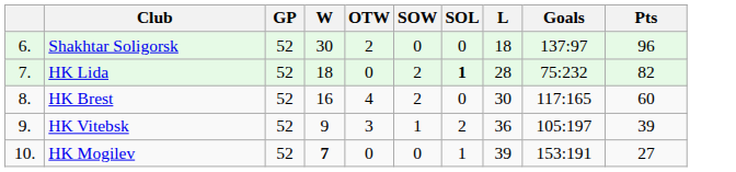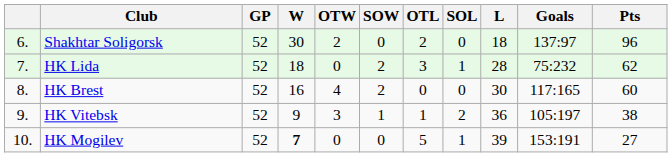 <table class="wikitable" style="text-align: center">
 <tr>
 <th width="30"></th>
 <th width="200">Club</th>
 <th width="30">GP</th>
 <th width="30">W</th>
 <th width="30">OTW</th>
 <th width="30">SOW</th>
+<th width="30">OTL</th>
 <th width="30">SOL</th>
 <th width="30">L</th>
 <th width="70">Goals</th>
 <th width="70">Pts</th>
 </tr>
 <tr bgcolor="#e6fae6">
 <td>6.</td>
 <td align="left"> <a href='#'>Shakhtar Soligorsk</a></td>
 <td>52</td>
 <td>30</td>
 <td>2</td>
 <td>0</td>
+<td>2</td>
 <td>0</td>
 <td>18</td>
 <td>137:97</td>
 <td>96</td>
 </tr>
 <tr bgcolor="#e6fae6">
 <td>7.</td>
 <td align="left"> <a href='#'>HK Lida</a></td>
 <td>52</td>
 <td>18</td>
 <td>0</td>
 <td>2</td>
-<td><strong>1</strong></td>
+<td>3</td>
+<td>1</td>
 <td>28</td>
 <td>75:232</td>
-<td>82</td>
+<td>62</td>
 </tr>
 <tr>
 <td>8.</td>
 <td align="left"> <a href='#'>HK Brest</a></td>
 <td>52</td>
 <td>16</td>
 <td>4</td>
 <td>2</td>
+<td>0</td>
 <td>0</td>
 <td>30</td>
 <td>117:165</td>
 <td>60</td>
 </tr>
 <tr>
 <td>9.</td>
 <td align="left"> <a href='#'>HK Vitebsk</a></td>
 <td>52</td>
 <td>9</td>
 <td>3</td>
 <td>1</td>
+<td>1</td>
 <td>2</td>
 <td>36</td>
 <td>105:197</td>
-<td>39</td>
+<td>38</td>
 </tr>
 <tr>
 <td>10.</td>
 <td align="left"> <a href='#'>HK Mogilev</a></td>
 <td>52</td>
 <td><strong>7</strong></td>
 <td>0</td>
 <td>0</td>
+<td>5</td>
 <td>1</td>
 <td>39</td>
 <td>153:191</td>
 <td>27</td>
 </tr>
 </table>
